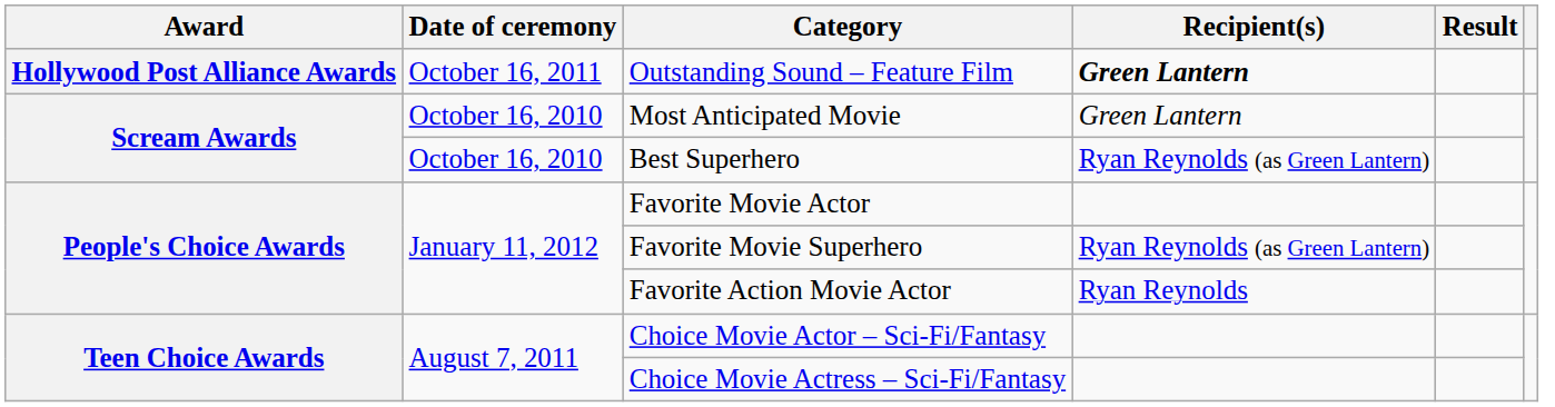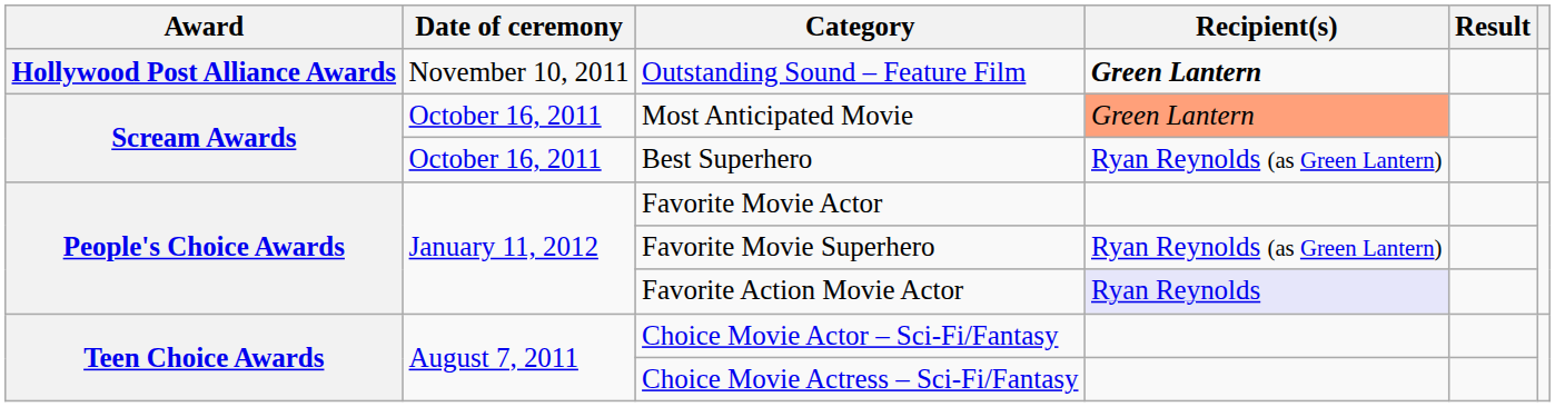 <table class="wikitable plainrowheaders sortable">
 <tr>
 <th scope="col">Award</th>
 <th scope="col">Date of ceremony</th>
 <th scope="col">Category</th>
 <th scope="col">Recipient(s)</th>
 <th scope="col">Result</th>
 <th scope="col" class="unsortable"></th>
 </tr>
 <tr>
 <th scope="row"><a href='#'>Hollywood Post Alliance Awards</a></th>
-<td><a href='#'>October 16, 2011</a></td>
+<td>November 10, 2011</td>
 <td><a href='#'>Outstanding Sound – Feature Film</a></td>
 <td><strong><em>Green Lantern</em></strong></td>
 <td></td>
 <td style="text-align:center;"></td>
 </tr>
 <tr>
 <th scope="rowgroup" rowspan="2"><a href='#'>Scream Awards</a></th>
-<td><a href='#'>October 16, 2010</a></td>
+<td><a href='#'>October 16, 2011</a></td>
 <td>Most Anticipated Movie</td>
-<td><em>Green Lantern</em></td>
+<td style="background: lightsalmon;"><em>Green Lantern</em></td>
 <td></td>
 <td style="text-align:center;" rowspan="2"><br></td>
 </tr>
 <tr>
-<td><a href='#'>October 16, 2010</a></td>
+<td><a href='#'>October 16, 2011</a></td>
 <td>Best Superhero</td>
 <td><a href='#'>Ryan Reynolds</a> <small>(as <a href='#'>Green Lantern</a>)</small></td>
 <td></td>
 </tr>
 <tr>
 <th scope="rowgroup" rowspan="3"><a href='#'>People's Choice Awards</a></th>
 <td rowspan="3"><a href='#'>January 11, 2012</a></td>
 <td>Favorite Movie Actor</td>
 <td></td>
 <td></td>
 <td style="text-align:center;" rowspan="3"><br></td>
 </tr>
 <tr>
 <td>Favorite Movie Superhero</td>
 <td><a href='#'>Ryan Reynolds</a> <small>(as <a href='#'>Green Lantern</a>)</small></td>
 <td></td>
 </tr>
 <tr>
 <td>Favorite Action Movie Actor</td>
-<td><a href='#'>Ryan Reynolds</a></td>
+<td style="background: lavender;"><a href='#'>Ryan Reynolds</a></td>
 <td></td>
 </tr>
 <tr>
 <th scope="rowgroup" rowspan="2"><a href='#'>Teen Choice Awards</a></th>
 <td rowspan="2"><a href='#'>August 7, 2011</a></td>
 <td><a href='#'>Choice Movie Actor – Sci-Fi/Fantasy</a></td>
 <td></td>
 <td></td>
 <td style="text-align:center;" rowspan="2"></td>
 </tr>
 <tr>
 <td><a href='#'>Choice Movie Actress – Sci-Fi/Fantasy</a></td>
 <td></td>
 <td></td>
 </tr>
 </table>
